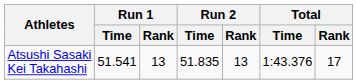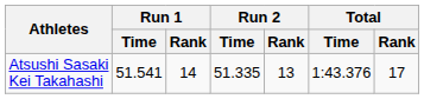 <table class="wikitable" border="1" style="font-size:90%">
 <tr>
 <th rowspan="2">Athletes</th>
 <th colspan="2">Run 1</th>
 <th colspan="2">Run 2</th>
 <th colspan="2">Total</th>
 </tr>
 <tr>
 <th>Time</th>
 <th>Rank</th>
 <th>Time</th>
 <th>Rank</th>
 <th>Time</th>
 <th>Rank</th>
 </tr>
 <tr>
 <td><a href='#'>Atsushi Sasaki</a><br><a href='#'>Kei Takahashi</a></td>
 <td align="center">51.541</td>
-<td align="center">13</td>
-<td align="center">51.835</td>
+<td align="center">14</td>
+<td align="center">51.335</td>
 <td align="center">13</td>
 <td align="center">1:43.376</td>
 <td align="center">17</td>
 </tr>
 </table>
